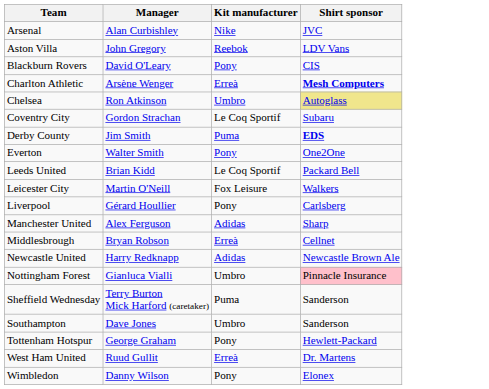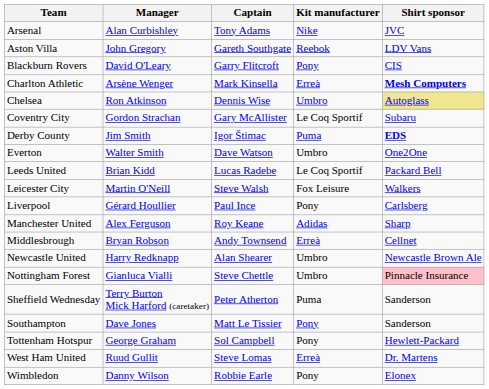 <table class="wikitable sortable">
 <tr>
 <th>Team</th>
 <th>Manager</th>
+<th>Captain</th>
 <th>Kit manufacturer</th>
 <th>Shirt sponsor</th>
 </tr>
 <tr>
 <td>Arsenal</td>
 <td> <a href='#'>Alan Curbishley</a></td>
+<td> <a href='#'>Tony Adams</a></td>
 <td><a href='#'>Nike</a></td>
 <td><a href='#'>JVC</a></td>
 </tr>
 <tr>
 <td>Aston Villa</td>
 <td> <a href='#'>John Gregory</a></td>
+<td> <a href='#'>Gareth Southgate</a></td>
 <td><a href='#'>Reebok</a></td>
 <td><a href='#'>LDV Vans</a></td>
 </tr>
 <tr>
 <td>Blackburn Rovers</td>
 <td> <a href='#'>David O'Leary</a></td>
+<td> <a href='#'>Garry Flitcroft</a></td>
 <td><a href='#'>Pony</a></td>
 <td><a href='#'>CIS</a></td>
 </tr>
 <tr>
 <td>Charlton Athletic</td>
 <td> <a href='#'>Arsène Wenger</a></td>
+<td> <a href='#'>Mark Kinsella</a></td>
 <td><a href='#'>Erreà</a></td>
 <td><strong><a href='#'>Mesh Computers</a></strong></td>
 </tr>
 <tr>
 <td>Chelsea</td>
 <td> <a href='#'>Ron Atkinson</a></td>
+<td> <a href='#'>Dennis Wise</a></td>
 <td><a href='#'>Umbro</a></td>
 <td style="background: khaki;"><a href='#'>Autoglass</a></td>
 </tr>
 <tr>
 <td>Coventry City</td>
 <td> <a href='#'>Gordon Strachan</a></td>
+<td> <a href='#'>Gary McAllister</a></td>
 <td>Le Coq Sportif</td>
 <td><a href='#'>Subaru</a></td>
 </tr>
 <tr>
 <td>Derby County</td>
 <td> <a href='#'>Jim Smith</a></td>
+<td> <a href='#'>Igor Štimac</a></td>
 <td><a href='#'>Puma</a></td>
 <td><strong><a href='#'>EDS</a></strong></td>
 </tr>
 <tr>
 <td>Everton</td>
 <td> <a href='#'>Walter Smith</a></td>
-<td><a href='#'>Pony</a></td>
+<td> <a href='#'>Dave Watson</a></td>
+<td>Umbro</td>
 <td><a href='#'>One2One</a></td>
 </tr>
 <tr>
 <td>Leeds United</td>
 <td> <a href='#'>Brian Kidd</a></td>
+<td> <a href='#'>Lucas Radebe</a></td>
 <td>Le Coq Sportif</td>
 <td><a href='#'>Packard Bell</a></td>
 </tr>
 <tr>
 <td>Leicester City</td>
 <td> <a href='#'>Martin O'Neill</a></td>
+<td> <a href='#'>Steve Walsh</a></td>
 <td>Fox Leisure</td>
 <td><a href='#'>Walkers</a></td>
 </tr>
 <tr>
 <td>Liverpool</td>
 <td> <a href='#'>Gérard Houllier</a></td>
+<td> <a href='#'>Paul Ince</a></td>
 <td>Pony</td>
 <td><a href='#'>Carlsberg</a></td>
 </tr>
 <tr>
 <td>Manchester United</td>
 <td> <a href='#'>Alex Ferguson</a></td>
+<td> <a href='#'>Roy Keane</a></td>
 <td><a href='#'>Adidas</a></td>
 <td><a href='#'>Sharp</a></td>
 </tr>
 <tr>
 <td>Middlesbrough</td>
 <td> <a href='#'>Bryan Robson</a></td>
+<td> <a href='#'>Andy Townsend</a></td>
 <td><a href='#'>Erreà</a></td>
 <td><a href='#'>Cellnet</a></td>
 </tr>
 <tr>
 <td>Newcastle United</td>
 <td> <a href='#'>Harry Redknapp</a></td>
-<td><a href='#'>Adidas</a></td>
+<td> <a href='#'>Alan Shearer</a></td>
+<td>Umbro</td>
 <td><a href='#'>Newcastle Brown Ale</a></td>
 </tr>
 <tr>
 <td>Nottingham Forest</td>
 <td> <a href='#'>Gianluca Vialli</a></td>
+<td> <a href='#'>Steve Chettle</a></td>
 <td>Umbro</td>
 <td style="background: pink;">Pinnacle Insurance</td>
 </tr>
 <tr>
 <td>Sheffield Wednesday</td>
 <td> <a href='#'>Terry Burton</a><br> <a href='#'>Mick Harford</a> <small>(caretaker)</small></td>
+<td> <a href='#'>Peter Atherton</a></td>
 <td>Puma</td>
 <td>Sanderson</td>
 </tr>
 <tr>
 <td>Southampton</td>
 <td> <a href='#'>Dave Jones</a></td>
-<td>Umbro</td>
+<td> <a href='#'>Matt Le Tissier</a></td>
+<td><a href='#'>Pony</a></td>
 <td>Sanderson</td>
 </tr>
 <tr>
 <td>Tottenham Hotspur</td>
 <td> <a href='#'>George Graham</a></td>
+<td> <a href='#'>Sol Campbell</a></td>
 <td>Pony</td>
 <td><a href='#'>Hewlett-Packard</a></td>
 </tr>
 <tr>
 <td>West Ham United</td>
 <td> <a href='#'>Ruud Gullit</a></td>
+<td> <a href='#'>Steve Lomas</a></td>
 <td><a href='#'>Erreà</a></td>
 <td><a href='#'>Dr. Martens</a></td>
 </tr>
 <tr>
 <td>Wimbledon</td>
 <td> <a href='#'>Danny Wilson</a></td>
+<td> <a href='#'>Robbie Earle</a></td>
 <td>Pony</td>
 <td><a href='#'>Elonex</a></td>
 </tr>
 </table>
